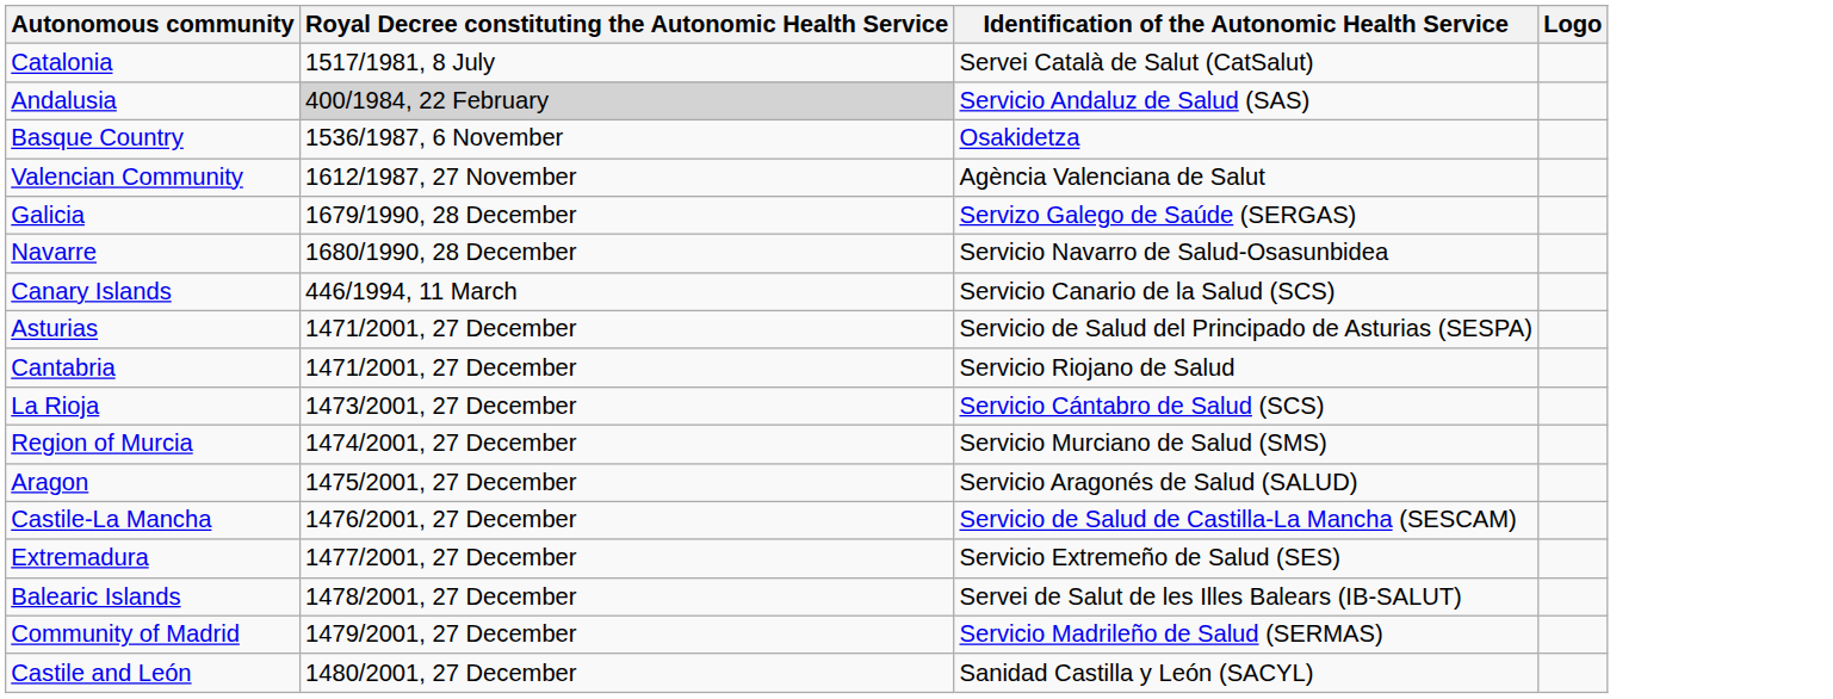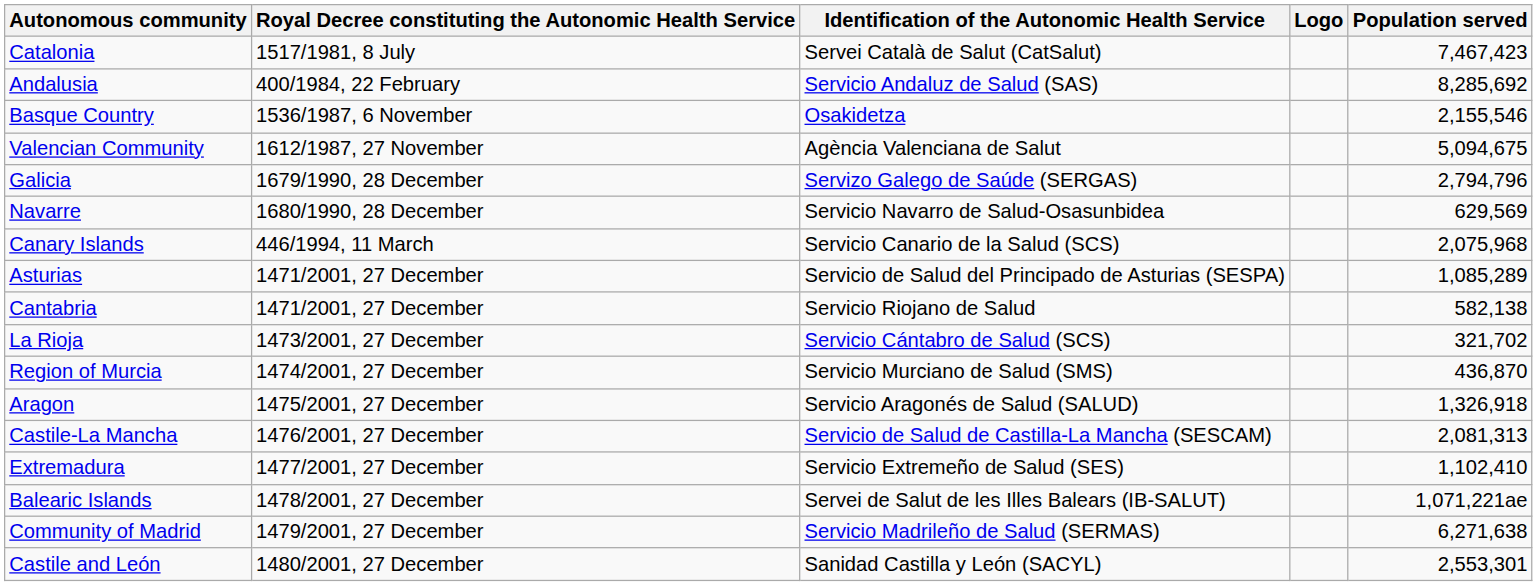 <table class="wikitable">
 <tr>
 <th>Autonomous community</th>
 <th>Royal Decree constituting the Autonomic Health Service</th>
 <th>Identification of the Autonomic Health Service</th>
 <th>Logo</th>
+<th>Population served</th>
 </tr>
 <tr |>
 <td> <a href='#'>Catalonia</a></td>
 <td>1517/1981, 8 July</td>
 <td>Servei Català de Salut (CatSalut)</td>
 <td></td>
+<td align="right">7,467,423</td>
 </tr>
 <tr>
 <td> <a href='#'>Andalusia</a></td>
-<td style="background: lightgrey;">400/1984, 22 February</td>
+<td>400/1984, 22 February</td>
 <td><a href='#'>Servicio Andaluz de Salud</a> (SAS)</td>
 <td></td>
+<td align="right">8,285,692</td>
 </tr>
 <tr>
 <td> <a href='#'>Basque Country</a></td>
 <td>1536/1987, 6 November</td>
 <td><a href='#'>Osakidetza</a></td>
 <td></td>
+<td align="right">2,155,546</td>
 </tr>
 <tr>
 <td> <a href='#'>Valencian Community</a></td>
 <td>1612/1987, 27 November</td>
 <td>Agència Valenciana de Salut</td>
 <td></td>
+<td align="right">5,094,675</td>
 </tr>
 <tr>
 <td> <a href='#'>Galicia</a></td>
 <td>1679/1990, 28 December</td>
 <td><a href='#'>Servizo Galego de Saúde</a> (SERGAS)</td>
 <td></td>
+<td align="right">2,794,796</td>
 </tr>
 <tr>
 <td> <a href='#'>Navarre</a></td>
 <td>1680/1990, 28 December</td>
 <td>Servicio Navarro de Salud-Osasunbidea</td>
 <td></td>
+<td align="right">629,569</td>
 </tr>
 <tr>
 <td> <a href='#'>Canary Islands</a></td>
 <td>446/1994, 11 March</td>
 <td>Servicio Canario de la Salud (SCS)</td>
 <td></td>
+<td align="right">2,075,968</td>
 </tr>
 <tr>
 <td> <a href='#'>Asturias</a></td>
 <td>1471/2001, 27 December</td>
 <td>Servicio de Salud del Principado de Asturias (SESPA)</td>
 <td></td>
+<td align="right">1,085,289</td>
 </tr>
 <tr>
 <td> <a href='#'>Cantabria</a></td>
 <td>1471/2001, 27 December</td>
 <td>Servicio Riojano de Salud</td>
 <td></td>
+<td align="right">582,138</td>
 </tr>
 <tr>
 <td> <a href='#'>La Rioja</a></td>
 <td>1473/2001, 27 December</td>
 <td><a href='#'>Servicio Cántabro de Salud</a> (SCS)</td>
 <td></td>
+<td align="right">321,702</td>
 </tr>
 <tr>
 <td> <a href='#'>Region of Murcia</a></td>
 <td>1474/2001, 27 December</td>
 <td>Servicio Murciano de Salud (SMS)</td>
 <td></td>
+<td align="right">436,870</td>
 </tr>
 <tr>
 <td> <a href='#'>Aragon</a></td>
 <td>1475/2001, 27 December</td>
 <td>Servicio Aragonés de Salud (SALUD)</td>
 <td></td>
+<td align="right">1,326,918</td>
 </tr>
 <tr>
 <td> <a href='#'>Castile-La Mancha</a></td>
 <td>1476/2001, 27 December</td>
 <td><a href='#'>Servicio de Salud de Castilla-La Mancha</a> (SESCAM)</td>
 <td></td>
+<td align="right">2,081,313</td>
 </tr>
 <tr>
 <td> <a href='#'>Extremadura</a></td>
 <td>1477/2001, 27 December</td>
 <td>Servicio Extremeño de Salud (SES)</td>
 <td></td>
+<td align="right">1,102,410</td>
 </tr>
 <tr>
 <td> <a href='#'>Balearic Islands</a></td>
 <td>1478/2001, 27 December</td>
 <td>Servei de Salut de les Illes Balears (IB-SALUT)</td>
 <td></td>
+<td align="right">1,071,221ae</td>
 </tr>
 <tr>
 <td> <a href='#'>Community of Madrid</a></td>
 <td>1479/2001, 27 December</td>
 <td><a href='#'>Servicio Madrileño de Salud</a> (SERMAS)</td>
 <td></td>
+<td align="right">6,271,638</td>
 </tr>
 <tr>
 <td> <a href='#'>Castile and León</a></td>
 <td>1480/2001, 27 December</td>
 <td>Sanidad Castilla y León (SACYL)</td>
 <td></td>
+<td align="right">2,553,301</td>
 </tr>
 </table>
